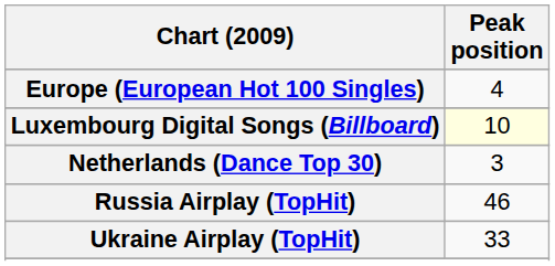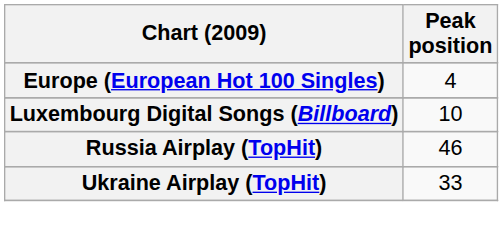 <table class="wikitable sortable plainrowheaders" style="text-align:center">
 <tr>
 <th scope="col">Chart (2009)</th>
 <th scope="col">Peak<br>position</th>
 </tr>
 <tr>
 </tr>
 <tr>
 </tr>
 <tr>
 </tr>
 <tr>
 </tr>
 <tr>
 </tr>
 <tr>
 </tr>
 <tr>
 </tr>
 <tr>
 </tr>
 <tr>
 </tr>
 <tr>
 <th scope="row">Europe (<a href='#'>European Hot 100 Singles</a>)</th>
 <td>4</td>
 </tr>
 <tr>
 </tr>
 <tr>
 </tr>
 <tr>
 </tr>
 <tr>
 </tr>
 <tr>
 </tr>
 <tr>
 </tr>
 <tr>
 </tr>
 <tr>
 <th scope="row">Luxembourg Digital Songs (<em><a href='#'>Billboard</a></em>)</th>
-<td style="background: lightyellow;">10</td>
+<td>10</td>
 </tr>
 <tr>
 </tr>
 <tr>
-</tr>
-<tr>
-<th scope="row">Netherlands (<a href='#'>Dance Top 30</a>)</th>
-<td>3</td>
 </tr>
 <tr>
 </tr>
 <tr>
 </tr>
 <tr>
 <th scope="row">Russia Airplay (<a href='#'>TopHit</a>)</th>
 <td>46</td>
 </tr>
 <tr>
 </tr>
 <tr>
 </tr>
 <tr>
 </tr>
 <tr>
 </tr>
 <tr>
 <th scope="row">Ukraine Airplay (<a href='#'>TopHit</a>)</th>
 <td>33</td>
 </tr>
 <tr>
 </tr>
 <tr>
 </tr>
 <tr>
 </tr>
 <tr>
 </tr>
 <tr>
 </tr>
 </table>
